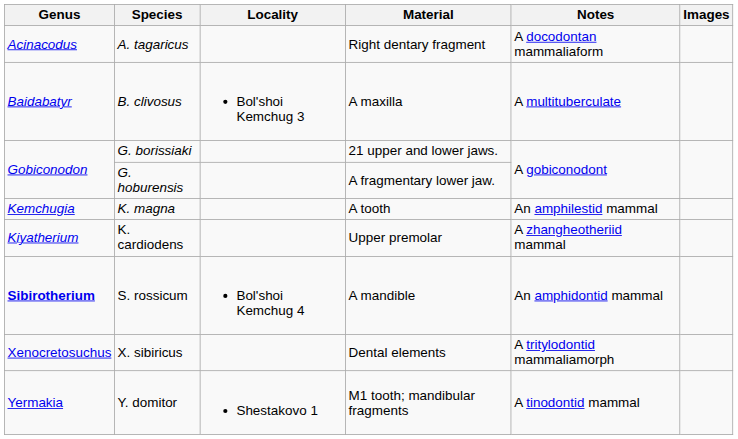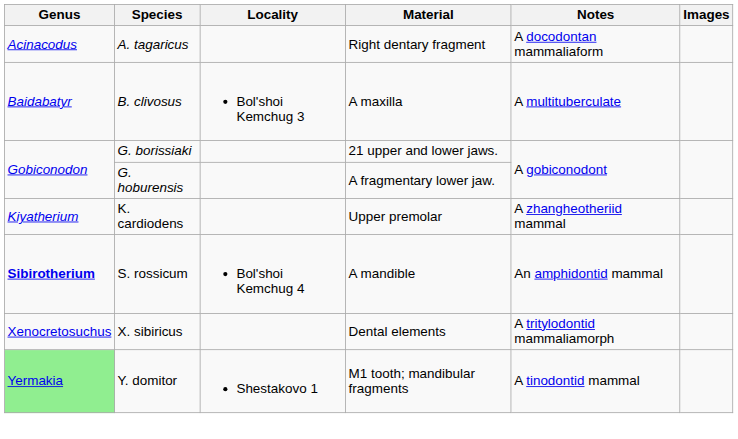 <table class="wikitable" align="center">
 <tr>
 <th>Genus</th>
 <th>Species</th>
 <th>Locality</th>
 <th>Material</th>
 <th>Notes</th>
 <th>Images</th>
 </tr>
 <tr>
 <td><em><a href='#'>Acinacodus</a></em></td>
 <td><em>A. tagaricus</em></td>
 <td></td>
 <td>Right dentary fragment</td>
 <td>A <a href='#'>docodontan</a> mammaliaform</td>
 <td></td>
 </tr>
 <tr>
 <td><em><a href='#'>Baidabatyr</a></em></td>
 <td><em>B. clivosus</em></td>
 <td><br><ul><li>Bol'shoi Kemchug 3</li></ul></td>
 <td>A maxilla</td>
 <td>A <a href='#'>multituberculate</a></td>
 <td></td>
 </tr>
 <tr>
 <td rowspan = "2"><em><a href='#'>Gobiconodon</a></em></td>
 <td><em>G. borissiaki</em></td>
 <td></td>
 <td>21 upper and lower jaws.</td>
 <td rowspan = "2">A <a href='#'>gobiconodont</a></td>
 <td rowspan = "2"></td>
 </tr>
 <tr>
 <td><em>G. hoburensis</em></td>
 <td></td>
 <td>A fragmentary lower jaw.</td>
 </tr>
 <tr>
-<td><em><a href='#'>Kemchugia</a></em></td>
-<td><em>K. magna</em></td>
-<td></td>
-<td>A tooth</td>
-<td>An <a href='#'>amphilestid</a> mammal</td>
-<td></td>
-</tr>
-<tr>
 <td><em><a href='#'>Kiyatherium</a></td>
 <td></em>K. cardiodens<em></td>
 <td></td>
 <td>Upper premolar</td>
 <td>A <a href='#'>zhangheotheriid</a> mammal</td>
 <td></td>
 </tr>
 <tr>
 <td><strong></em><a href='#'>Sibirotherium</a><em></strong></td>
 <td></em>S. rossicum<em></td>
 <td><br><ul><li>Bol'shoi Kemchug 4</li></ul></td>
 <td>A mandible</td>
 <td>An <a href='#'>amphidontid</a> mammal</td>
 <td></td>
 </tr>
 <tr>
 <td></em><a href='#'>Xenocretosuchus</a><em></td>
 <td></em>X. sibiricus<em></td>
 <td></td>
 <td>Dental elements</td>
 <td>A <a href='#'>tritylodontid</a> mammaliamorph</td>
 <td></td>
 </tr>
 <tr>
-<td></em><a href='#'>Yermakia</a><em></td>
+<td style="background: lightgreen;"></em><a href='#'>Yermakia</a><em></td>
 <td></em>Y. domitor<em></td>
 <td><br><ul><li>Shestakovo 1</li></ul></td>
 <td>M1 tooth; mandibular fragments</td>
 <td>A <a href='#'>tinodontid</a> mammal</td>
 <td></td>
 </tr>
 </table>
